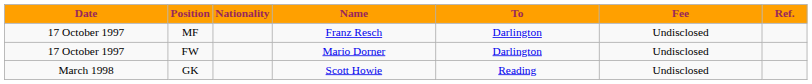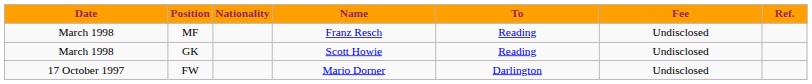 <table class="wikitable"  style="text-align:center; font-size:90%; ">
 <tr>
 <th style="background:#ffa000; color:#98285c; width:200px;">Date</th>
 <th style="background:#ffa000; color:#98285c; width:50px;">Position</th>
 <th style="background:#ffa000; color:#98285c; width:50px;">Nationality</th>
 <th style="background:#ffa000; color:#98285c; width:200px;">Name</th>
 <th style="background:#ffa000; color:#98285c; width:200px;">To</th>
 <th style="background:#ffa000; color:#98285c; width:200px;">Fee</th>
 <th style="background:#ffa000; color:#98285c; width:50px;">Ref.</th>
 </tr>
 <tr>
-<td>17 October 1997</td>
+<td>March 1998</td>
 <td>MF</td>
 <td></td>
 <td><a href='#'>Franz Resch</a></td>
-<td><a href='#'>Darlington</a></td>
+<td><a href='#'>Reading</a></td>
+<td>Undisclosed</td>
+<td></td>
+</tr>
+<tr>
+<td>March 1998</td>
+<td>GK</td>
+<td></td>
+<td><a href='#'>Scott Howie</a></td>
+<td><a href='#'>Reading</a></td>
 <td>Undisclosed</td>
 <td></td>
 </tr>
 <tr>
 <td>17 October 1997</td>
 <td>FW</td>
 <td></td>
 <td><a href='#'>Mario Dorner</a></td>
 <td><a href='#'>Darlington</a></td>
 <td>Undisclosed</td>
 <td></td>
 </tr>
-<tr>
-<td>March 1998</td>
-<td>GK</td>
-<td></td>
-<td><a href='#'>Scott Howie</a></td>
-<td><a href='#'>Reading</a></td>
-<td>Undisclosed</td>
-<td></td>
-</tr>
 </table>
